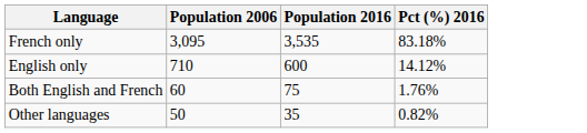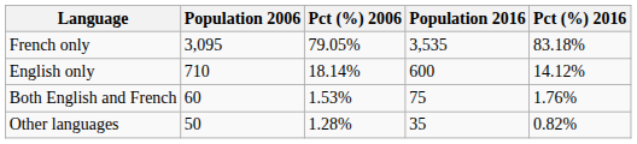 <table class="wikitable">
 <tr>
 <th>Language</th>
 <th>Population 2006</th>
+<th>Pct (%) 2006</th>
 <th>Population 2016</th>
 <th>Pct (%) 2016</th>
 </tr>
 <tr>
 <td>French only</td>
 <td>3,095</td>
+<td>79.05%</td>
 <td>3,535</td>
 <td>83.18% </td>
 </tr>
 <tr>
 <td>English only</td>
 <td>710</td>
+<td>18.14%</td>
 <td>600</td>
 <td>14.12% </td>
 </tr>
 <tr>
 <td>Both English and French</td>
 <td>60</td>
+<td>1.53%</td>
 <td>75</td>
 <td>1.76% </td>
 </tr>
 <tr>
 <td>Other languages</td>
 <td>50</td>
+<td>1.28%</td>
 <td>35</td>
 <td>0.82% </td>
 </tr>
 </table>
